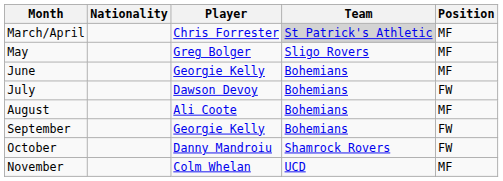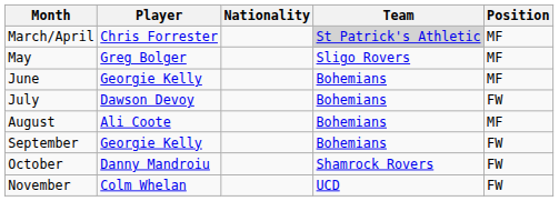 <table class="wikitable sortable">
 <tr>
 <th>Month</th>
+<th>Player</th>
 <th>Nationality</th>
-<th>Player</th>
 <th>Team</th>
 <th>Position</th>
 </tr>
 <tr>
 <td>March/April</td>
+<td><a href='#'>Chris Forrester</a></td>
 <td></td>
-<td><a href='#'>Chris Forrester</a></td>
 <td style="background: lightgrey;"><a href='#'>St Patrick's Athletic</a></td>
 <td>MF</td>
 </tr>
 <tr>
 <td>May</td>
+<td><a href='#'>Greg Bolger</a></td>
 <td></td>
-<td><a href='#'>Greg Bolger</a></td>
 <td><a href='#'>Sligo Rovers</a></td>
 <td>MF</td>
 </tr>
 <tr>
 <td>June</td>
+<td><a href='#'>Georgie Kelly</a></td>
 <td></td>
-<td><a href='#'>Georgie Kelly</a></td>
 <td><a href='#'>Bohemians</a></td>
 <td>MF</td>
 </tr>
 <tr>
 <td>July</td>
+<td><a href='#'>Dawson Devoy</a></td>
 <td></td>
-<td><a href='#'>Dawson Devoy</a></td>
 <td><a href='#'>Bohemians</a></td>
 <td>FW</td>
 </tr>
 <tr>
 <td>August</td>
+<td><a href='#'>Ali Coote</a></td>
 <td></td>
-<td><a href='#'>Ali Coote</a></td>
 <td><a href='#'>Bohemians</a></td>
 <td>MF</td>
 </tr>
 <tr>
 <td>September</td>
+<td><a href='#'>Georgie Kelly</a></td>
 <td></td>
-<td><a href='#'>Georgie Kelly</a></td>
 <td><a href='#'>Bohemians</a></td>
 <td>FW</td>
 </tr>
 <tr>
 <td>October</td>
+<td><a href='#'>Danny Mandroiu</a></td>
 <td></td>
-<td><a href='#'>Danny Mandroiu</a></td>
 <td><a href='#'>Shamrock Rovers</a></td>
 <td>FW</td>
 </tr>
 <tr>
 <td>November</td>
+<td><a href='#'>Colm Whelan</a></td>
 <td></td>
-<td><a href='#'>Colm Whelan</a></td>
 <td><a href='#'>UCD</a></td>
-<td>MF</td>
+<td>FW</td>
 </tr>
 </table>
